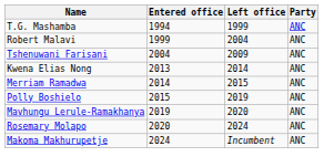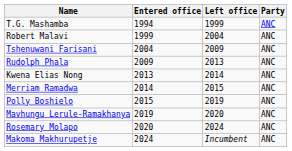 <table class="wikitable">
 <tr>
 <th>Name</th>
 <th>Entered office</th>
 <th>Left office</th>
 <th>Party</th>
 </tr>
 <tr>
 <td>T.G. Mashamba</td>
 <td>1994</td>
 <td>1999</td>
 <td><a href='#'>ANC</a></td>
 </tr>
 <tr>
 <td>Robert Malavi</td>
 <td>1999</td>
 <td>2004</td>
 <td>ANC</td>
 </tr>
 <tr>
 <td><a href='#'>Tshenuwani Farisani</a></td>
 <td>2004</td>
 <td>2009</td>
+<td>ANC</td>
+</tr>
+<tr>
+<td><a href='#'>Rudolph Phala</a></td>
+<td>2009</td>
+<td>2013</td>
 <td>ANC</td>
 </tr>
 <tr>
 <td>Kwena Elias Nong</td>
 <td>2013</td>
 <td>2014</td>
 <td>ANC</td>
 </tr>
 <tr>
 <td><a href='#'>Merriam Ramadwa</a></td>
 <td>2014</td>
 <td>2015</td>
 <td>ANC</td>
 </tr>
 <tr>
 <td><a href='#'>Polly Boshielo</a></td>
 <td>2015</td>
 <td>2019</td>
 <td>ANC</td>
 </tr>
 <tr>
 <td><a href='#'>Mavhungu Lerule-Ramakhanya</a></td>
 <td>2019</td>
 <td>2020</td>
 <td>ANC</td>
 </tr>
 <tr>
 <td><a href='#'>Rosemary Molapo</a></td>
 <td>2020</td>
 <td>2024</td>
 <td>ANC</td>
 </tr>
 <tr>
 <td><a href='#'>Makoma Makhurupetje</a></td>
 <td>2024</td>
 <td><em>Incumbent</em></td>
 <td>ANC</td>
 </tr>
 </table>
